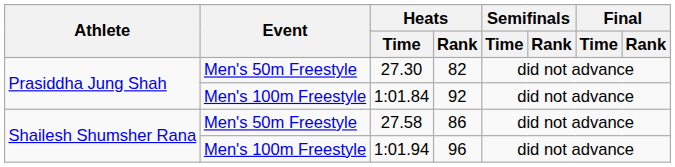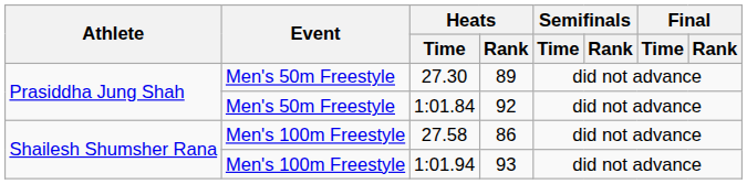 <table class=wikitable style="font-size:90%">
 <tr>
 <th rowspan="2">Athlete</th>
 <th rowspan="2">Event</th>
 <th colspan="2">Heats</th>
 <th colspan="2">Semifinals</th>
 <th colspan="2">Final</th>
 </tr>
 <tr>
 <th>Time</th>
 <th>Rank</th>
 <th>Time</th>
 <th>Rank</th>
 <th>Time</th>
 <th>Rank</th>
 </tr>
 <tr>
 <td rowspan="2"><a href='#'>Prasiddha Jung Shah</a></td>
 <td><a href='#'>Men's 50m Freestyle</a></td>
 <td align=center>27.30</td>
-<td align=center>82</td>
+<td align=center>89</td>
 <td align=center colspan=4>did not advance</td>
 </tr>
 <tr>
-<td><a href='#'>Men's 100m Freestyle</a></td>
+<td><a href='#'>Men's 50m Freestyle</a></td>
 <td align=center>1:01.84</td>
 <td align=center>92</td>
 <td align=center colspan=4>did not advance</td>
 </tr>
 <tr>
 <td rowspan="2"><a href='#'>Shailesh Shumsher Rana</a></td>
-<td><a href='#'>Men's 50m Freestyle</a></td>
+<td><a href='#'>Men's 100m Freestyle</a></td>
 <td align=center>27.58</td>
 <td align=center>86</td>
 <td align=center colspan=4>did not advance</td>
 </tr>
 <tr>
 <td><a href='#'>Men's 100m Freestyle</a></td>
 <td align=center>1:01.94</td>
-<td align=center>96</td>
+<td align=center>93</td>
 <td align=center colspan=4>did not advance</td>
 </tr>
 </table>
